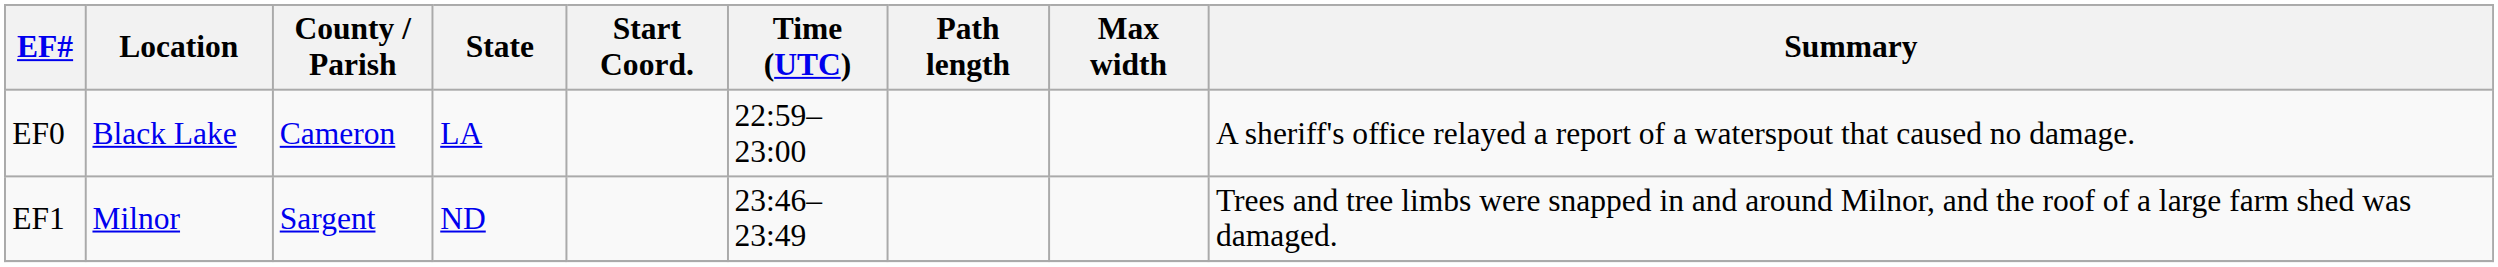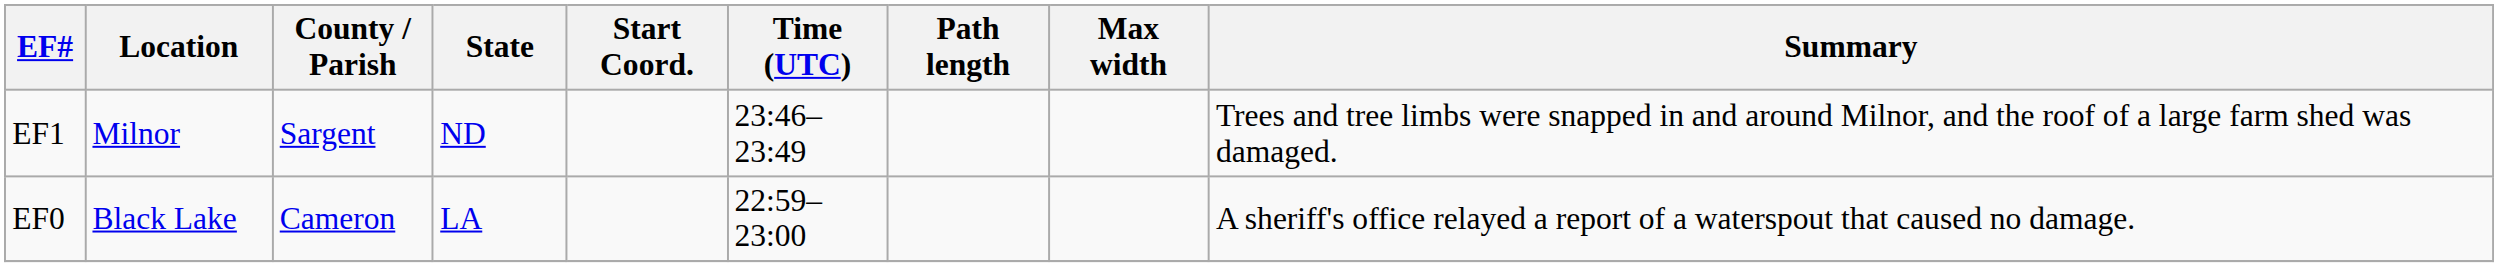 <table class="wikitable sortable" style="width:100%;">
 <tr>
 <th scope="col"  style="width:3%; text-align:center;"><a href='#'>EF#</a></th>
 <th scope="col"  style="width:7%; text-align:center;" class="unsortable">Location</th>
 <th scope="col"  style="width:6%; text-align:center;" class="unsortable">County / Parish</th>
 <th scope="col"  style="width:5%; text-align:center;">State</th>
 <th scope="col"  style="width:6%; text-align:center;">Start Coord.</th>
 <th scope="col"  style="width:6%; text-align:center;">Time (<a href='#'>UTC</a>)</th>
 <th scope="col"  style="width:6%; text-align:center;">Path length</th>
 <th scope="col"  style="width:6%; text-align:center;">Max width</th>
 <th scope="col" class="unsortable" style="width:48%; text-align:center;">Summary</th>
 </tr>
 <tr>
+<td bgcolor=>EF1</td>
+<td><a href='#'>Milnor</a></td>
+<td><a href='#'>Sargent</a></td>
+<td><a href='#'>ND</a></td>
+<td></td>
+<td>23:46–23:49</td>
+<td></td>
+<td></td>
+<td>Trees and tree limbs were snapped in and around Milnor, and the roof of a large farm shed was damaged.</td>
+</tr>
+<tr>
 <td bgcolor=>EF0</td>
 <td><a href='#'>Black Lake</a></td>
 <td><a href='#'>Cameron</a></td>
 <td><a href='#'>LA</a></td>
 <td></td>
 <td>22:59–23:00</td>
 <td></td>
 <td></td>
 <td>A sheriff's office relayed a report of a waterspout that caused no damage.</td>
 </tr>
 <tr>
-<td bgcolor=>EF1</td>
-<td><a href='#'>Milnor</a></td>
-<td><a href='#'>Sargent</a></td>
-<td><a href='#'>ND</a></td>
-<td></td>
-<td>23:46–23:49</td>
-<td></td>
-<td></td>
-<td>Trees and tree limbs were snapped in and around Milnor, and the roof of a large farm shed was damaged.</td>
-</tr>
-<tr>
 </tr>
 </table>
